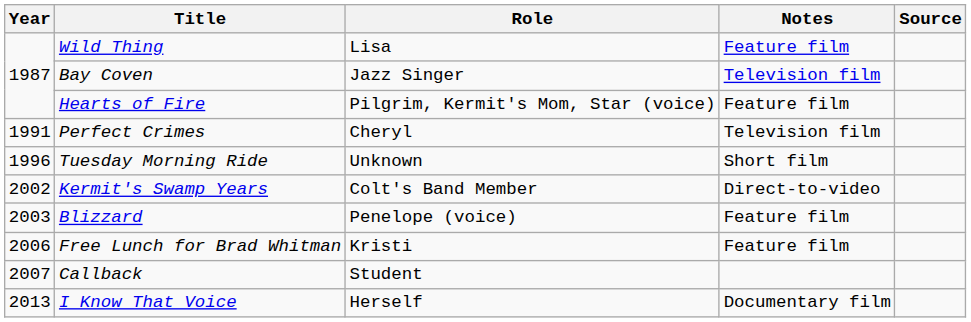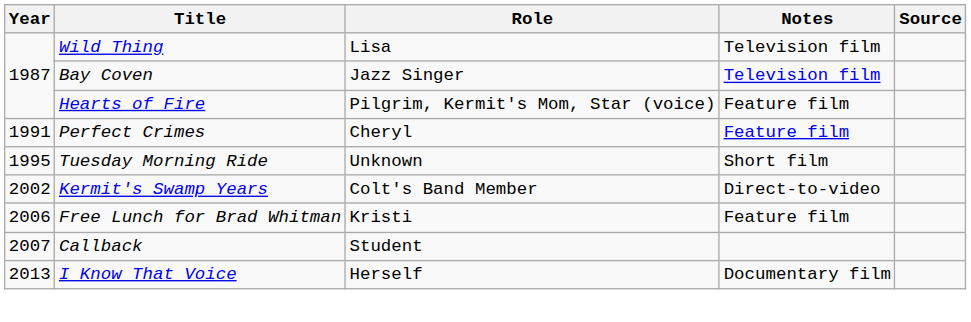 <table class="wikitable sortable plainrowheaders">
 <tr>
 <th>Year</th>
 <th>Title</th>
 <th>Role</th>
 <th class="unsortable">Notes</th>
 <th class="unsortable">Source</th>
 </tr>
 <tr>
 <td rowspan="3">1987</td>
 <td><em><a href='#'>Wild Thing</a></em></td>
 <td>Lisa</td>
-<td><a href='#'>Feature film</a></td>
+<td>Television film</td>
 <td></td>
 </tr>
 <tr>
 <td><em>Bay Coven</em></td>
 <td>Jazz Singer</td>
 <td><a href='#'>Television film</a></td>
 <td></td>
 </tr>
 <tr>
 <td><em><a href='#'>Hearts of Fire</a></em></td>
 <td>Pilgrim, Kermit's Mom, Star (voice)</td>
 <td>Feature film</td>
 <td></td>
 </tr>
 <tr>
 <td>1991</td>
 <td><em>Perfect Crimes</em></td>
 <td>Cheryl</td>
-<td>Television film</td>
+<td><a href='#'>Feature film</a></td>
 <td></td>
 </tr>
 <tr>
-<td>1996</td>
+<td>1995</td>
 <td><em>Tuesday Morning Ride</em></td>
 <td>Unknown</td>
 <td>Short film</td>
 <td></td>
 </tr>
 <tr>
 <td>2002</td>
 <td><em><a href='#'>Kermit's Swamp Years</a></em></td>
 <td>Colt's Band Member</td>
 <td>Direct-to-video</td>
-<td></td>
-</tr>
-<tr>
-<td>2003</td>
-<td><em><a href='#'>Blizzard</a></em></td>
-<td>Penelope (voice)</td>
-<td>Feature film</td>
 <td></td>
 </tr>
 <tr>
 <td>2006</td>
 <td><em>Free Lunch for Brad Whitman</em></td>
 <td>Kristi</td>
 <td>Feature film</td>
 <td></td>
 </tr>
 <tr>
 <td>2007</td>
 <td><em>Callback</em></td>
 <td>Student</td>
 <td></td>
 <td></td>
 </tr>
 <tr>
 <td>2013</td>
 <td><em><a href='#'>I Know That Voice</a></em></td>
 <td>Herself</td>
 <td>Documentary film</td>
 <td></td>
 </tr>
 </table>
